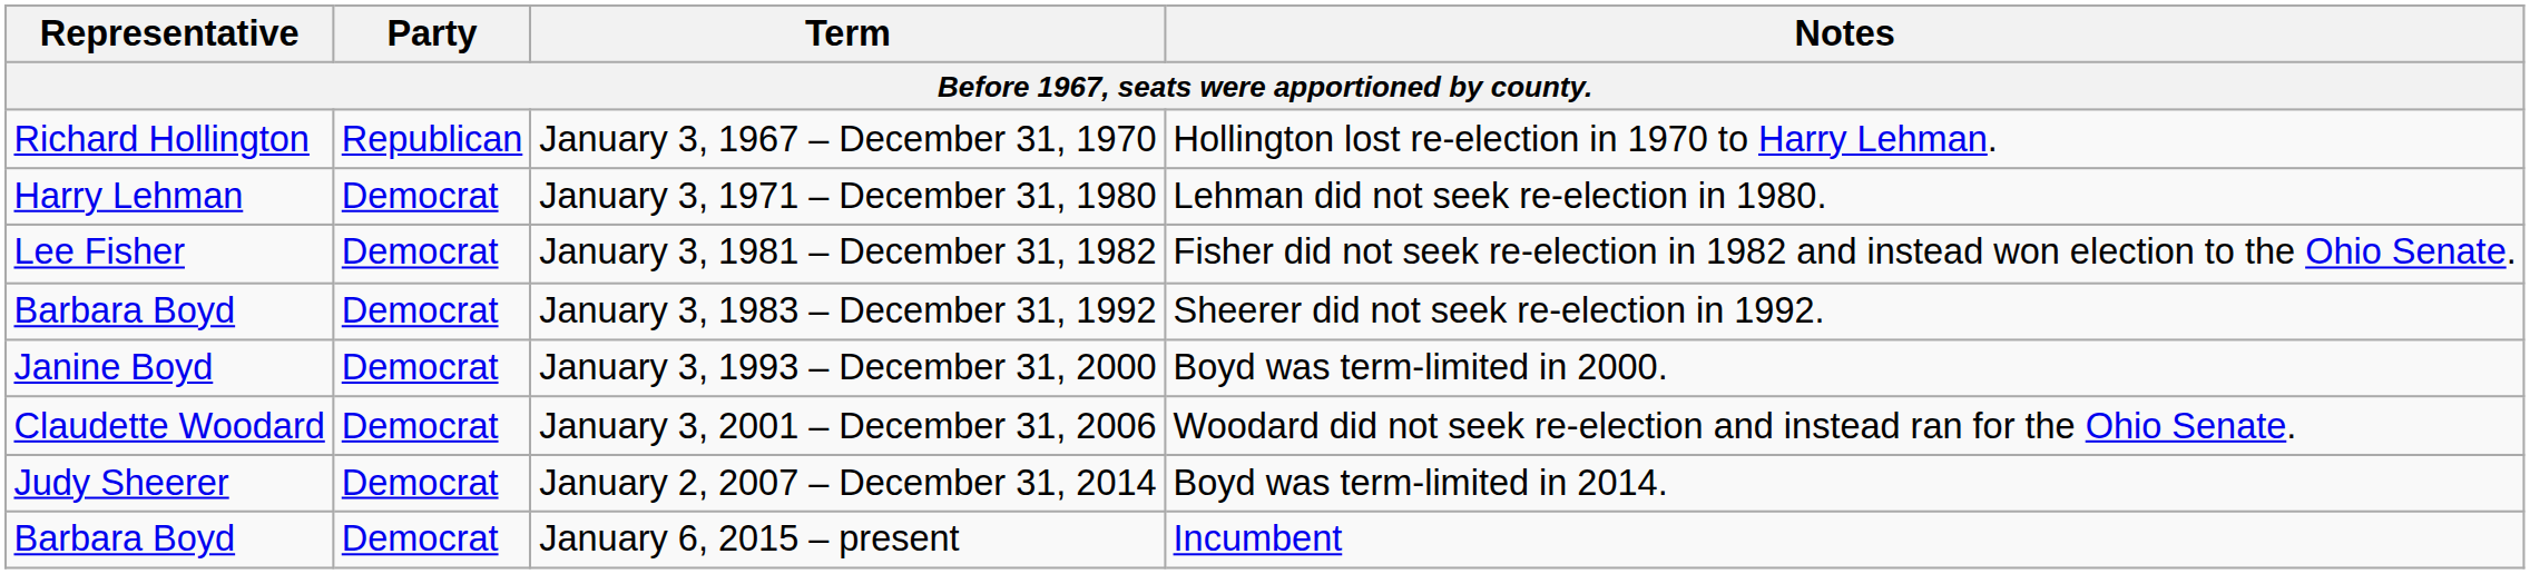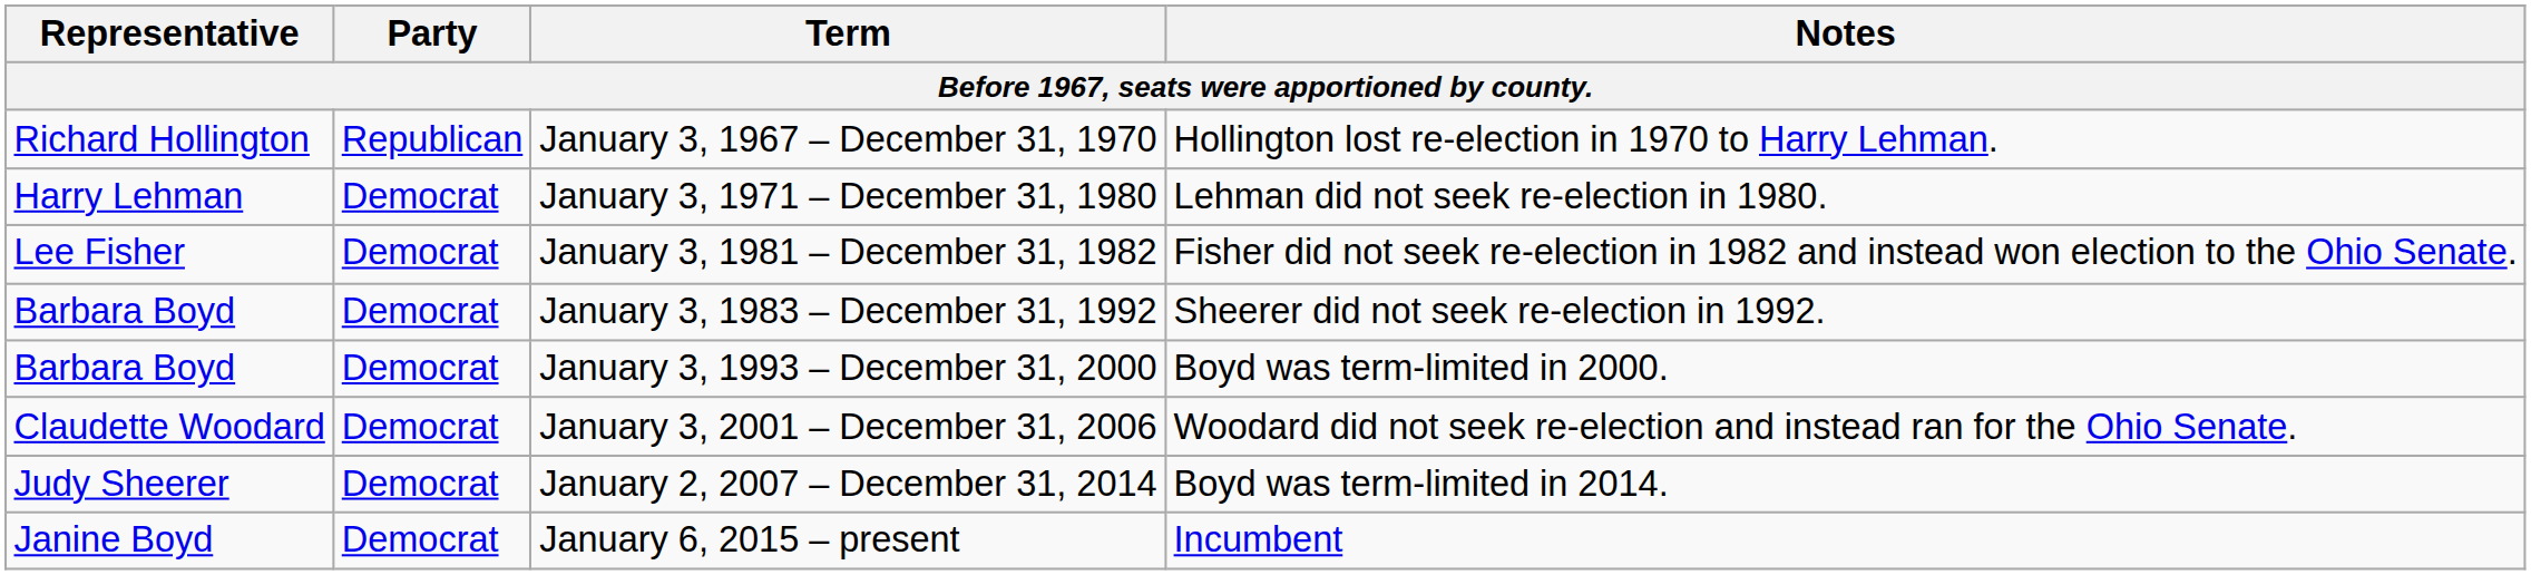 <table class=wikitable>
 <tr valign=bottom>
 <th>Representative</th>
 <th>Party</th>
 <th>Term</th>
 <th>Notes</th>
 </tr>
 <tr>
 <th colspan=5 style="font-size: 80%;"><em>Before 1967, seats were apportioned by county.</em></th>
 </tr>
 <tr>
 <td><a href='#'>Richard Hollington</a></td>
 <td><a href='#'>Republican</a></td>
 <td>January 3, 1967 – December 31, 1970</td>
 <td>Hollington lost re-election in 1970 to <a href='#'>Harry Lehman</a>.</td>
 </tr>
 <tr>
 <td><a href='#'>Harry Lehman</a></td>
 <td><a href='#'>Democrat</a></td>
 <td>January 3, 1971 – December 31, 1980</td>
 <td>Lehman did not seek re-election in 1980.</td>
 </tr>
 <tr>
 <td><a href='#'>Lee Fisher</a></td>
 <td><a href='#'>Democrat</a></td>
 <td>January 3, 1981 – December 31, 1982</td>
 <td>Fisher did not seek re-election in 1982 and instead won election to the <a href='#'>Ohio Senate</a>.</td>
 </tr>
 <tr>
 <td><a href='#'>Barbara Boyd</a></td>
 <td><a href='#'>Democrat</a></td>
 <td>January 3, 1983 – December 31, 1992</td>
 <td>Sheerer did not seek re-election in 1992.</td>
 </tr>
 <tr>
-<td><a href='#'>Janine Boyd</a></td>
+<td><a href='#'>Barbara Boyd</a></td>
 <td><a href='#'>Democrat</a></td>
 <td>January 3, 1993 – December 31, 2000</td>
 <td>Boyd was term-limited in 2000.</td>
 </tr>
 <tr>
 <td><a href='#'>Claudette Woodard</a></td>
 <td><a href='#'>Democrat</a></td>
 <td>January 3, 2001 – December 31, 2006</td>
 <td>Woodard did not seek re-election and instead ran for the <a href='#'>Ohio Senate</a>.</td>
 </tr>
 <tr>
 <td><a href='#'>Judy Sheerer</a></td>
 <td><a href='#'>Democrat</a></td>
 <td>January 2, 2007 – December 31, 2014</td>
 <td>Boyd was term-limited in 2014.</td>
 </tr>
 <tr>
-<td><a href='#'>Barbara Boyd</a></td>
+<td><a href='#'>Janine Boyd</a></td>
 <td><a href='#'>Democrat</a></td>
 <td>January 6, 2015 – present</td>
 <td><a href='#'>Incumbent</a></td>
 </tr>
 </table>
